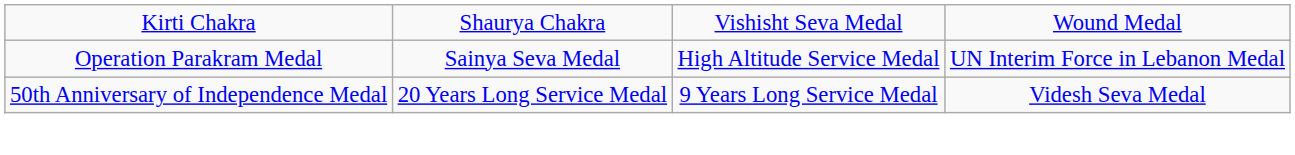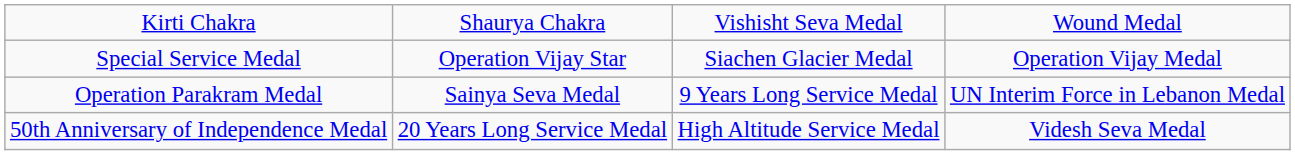 <table class="wikitable" style="margin:1em auto; text-align:center;">
 <tr>
 <td><a href='#'>Kirti Chakra</a></td>
 <td><a href='#'>Shaurya Chakra</a></td>
 <td><a href='#'>Vishisht Seva Medal</a></td>
 <td><a href='#'>Wound Medal</a></td>
 </tr>
 <tr>
+<td><a href='#'>Special Service Medal</a></td>
+<td><a href='#'>Operation Vijay Star</a></td>
+<td><a href='#'>Siachen Glacier Medal</a></td>
+<td><a href='#'>Operation Vijay Medal</a></td>
+</tr>
+<tr>
 <td><a href='#'>Operation Parakram Medal</a></td>
 <td><a href='#'>Sainya Seva Medal</a></td>
-<td><a href='#'>High Altitude Service Medal</a></td>
+<td><a href='#'>9 Years Long Service Medal</a></td>
 <td><a href='#'>UN Interim Force in Lebanon Medal</a></td>
 </tr>
 <tr>
 <td><a href='#'>50th Anniversary of Independence Medal</a></td>
 <td><a href='#'>20 Years Long Service Medal</a></td>
-<td><a href='#'>9 Years Long Service Medal</a></td>
+<td><a href='#'>High Altitude Service Medal</a></td>
 <td><a href='#'>Videsh Seva Medal</a></td>
 </tr>
 </table>
